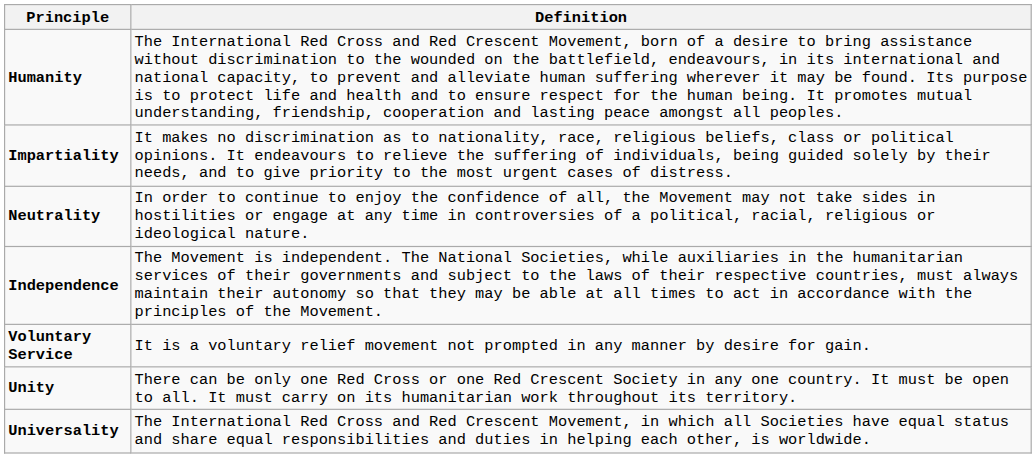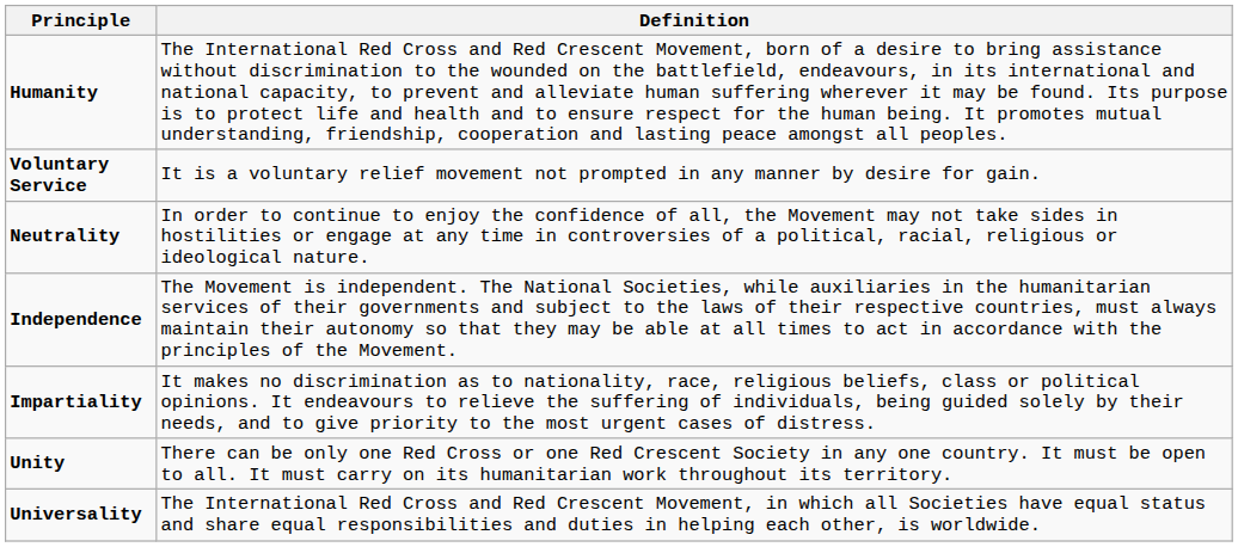 <table class="wikitable">
 <tr>
 <th>Principle</th>
 <th>Definition</th>
 </tr>
 <tr>
 <td><strong>Humanity</strong></td>
 <td>The International Red Cross and Red Crescent Movement, born of a desire to bring assistance without discrimination to the wounded on the battlefield, endeavours, in its international and national capacity, to prevent and alleviate human suffering wherever it may be found. Its purpose is to protect life and health and to ensure respect for the human being. It promotes mutual understanding, friendship, cooperation and lasting peace amongst all peoples.</td>
 </tr>
 <tr>
-<td><strong>Impartiality</strong></td>
-<td>It makes no discrimination as to nationality, race, religious beliefs, class or political opinions. It endeavours to relieve the suffering of individuals, being guided solely by their needs, and to give priority to the most urgent cases of distress.</td>
+<td><strong>Voluntary Service</strong></td>
+<td>It is a voluntary relief movement not prompted in any manner by desire for gain.</td>
 </tr>
 <tr>
 <td><strong>Neutrality</strong></td>
 <td>In order to continue to enjoy the confidence of all, the Movement may not take sides in hostilities or engage at any time in controversies of a political, racial, religious or ideological nature.</td>
 </tr>
 <tr>
 <td><strong>Independence</strong></td>
 <td>The Movement is independent. The National Societies, while auxiliaries in the humanitarian services of their governments and subject to the laws of their respective countries, must always maintain their autonomy so that they may be able at all times to act in accordance with the principles of the Movement.</td>
 </tr>
 <tr>
-<td><strong>Voluntary Service</strong></td>
-<td>It is a voluntary relief movement not prompted in any manner by desire for gain.</td>
+<td><strong>Impartiality</strong></td>
+<td>It makes no discrimination as to nationality, race, religious beliefs, class or political opinions. It endeavours to relieve the suffering of individuals, being guided solely by their needs, and to give priority to the most urgent cases of distress.</td>
 </tr>
 <tr>
 <td><strong>Unity</strong></td>
 <td>There can be only one Red Cross or one Red Crescent Society in any one country. It must be open to all. It must carry on its humanitarian work throughout its territory.</td>
 </tr>
 <tr>
 <td><strong>Universality</strong></td>
 <td>The International Red Cross and Red Crescent Movement, in which all Societies have equal status and share equal responsibilities and duties in helping each other, is worldwide.</td>
 </tr>
 </table>
